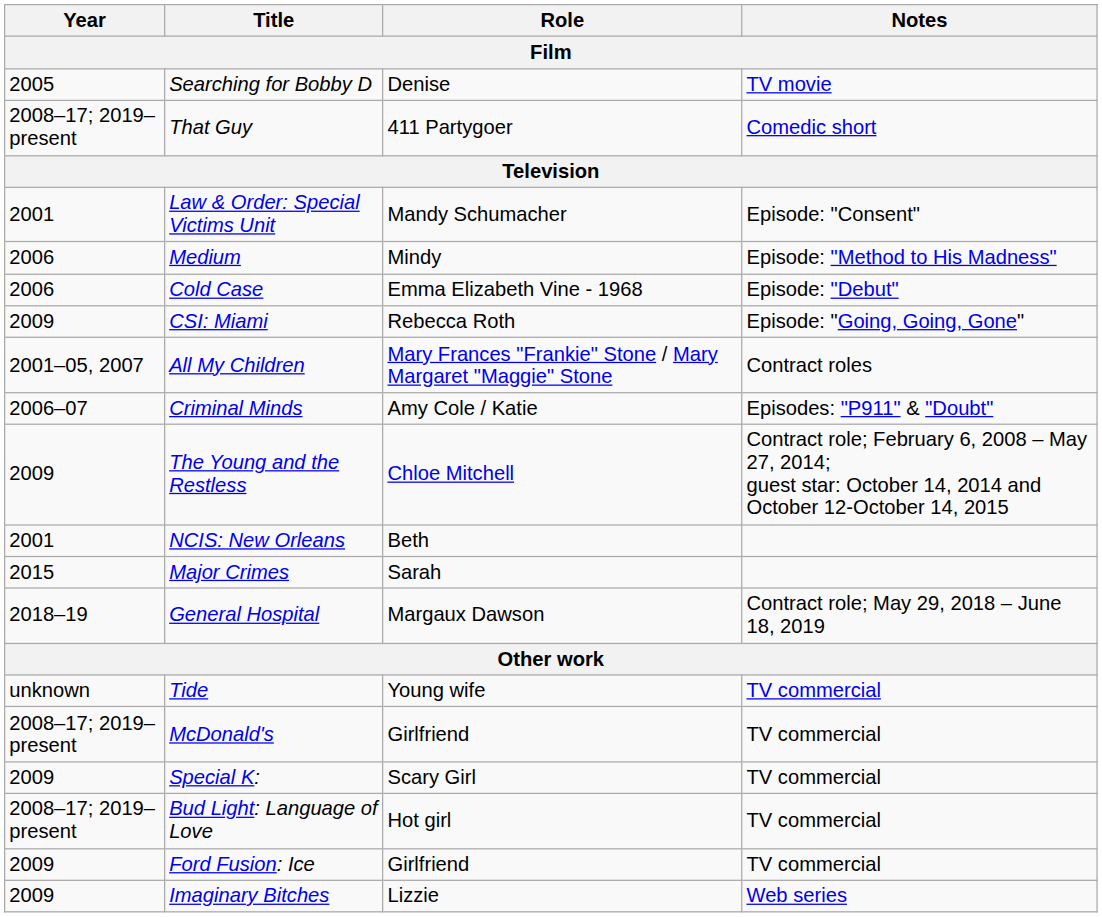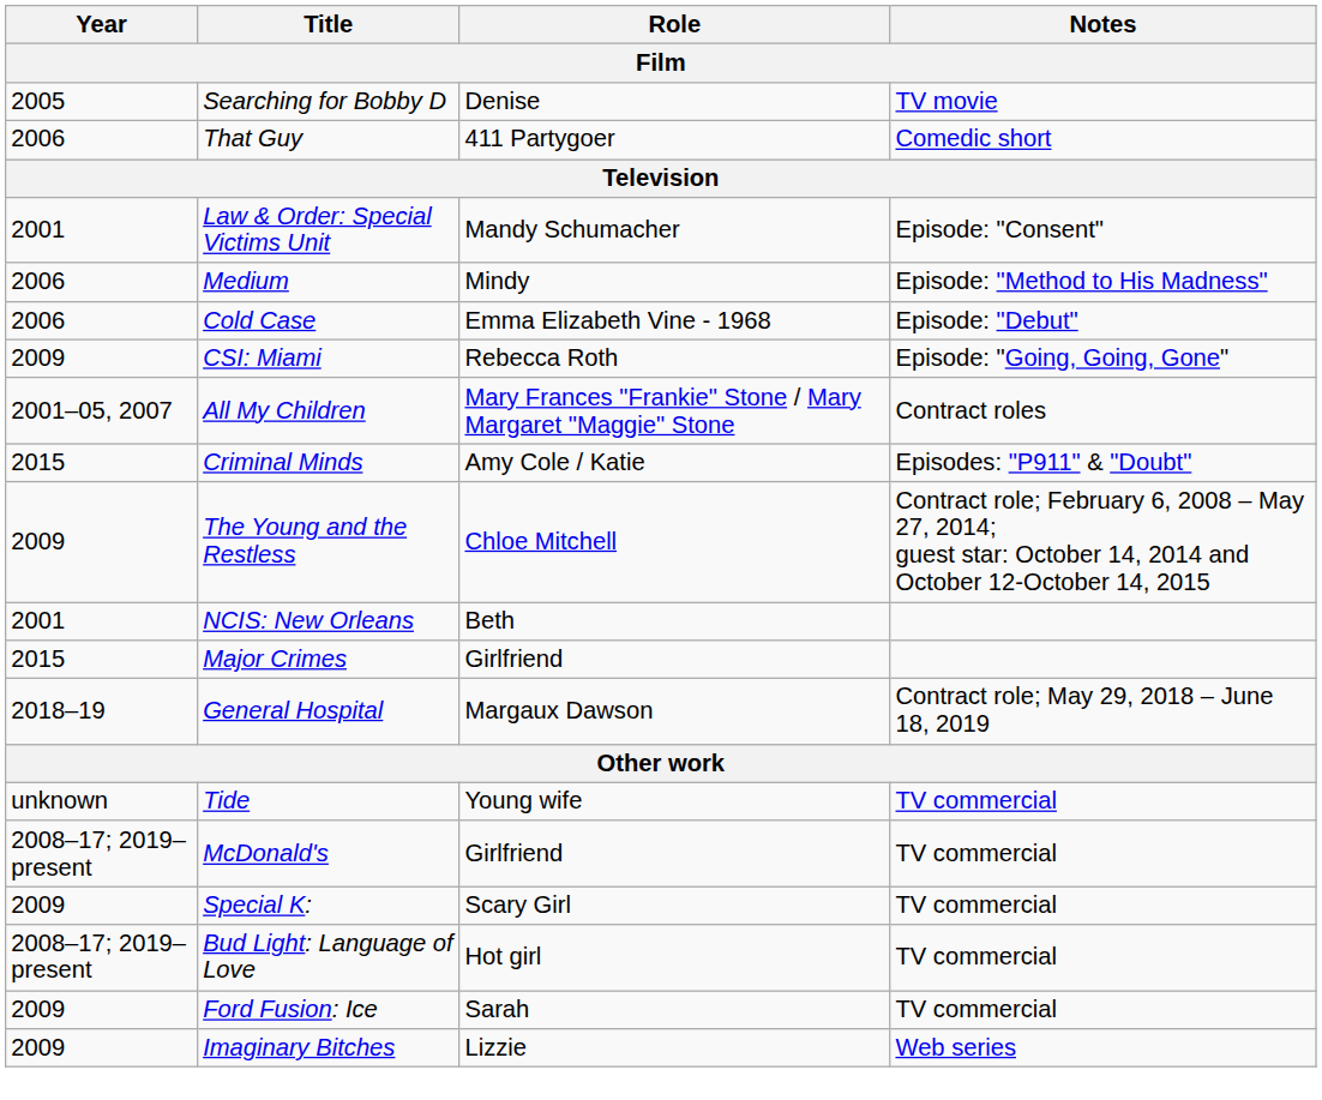 <table class="wikitable sortable">
 <tr>
 <th scope="col">Year</th>
 <th scope="col">Title</th>
 <th scope="col">Role</th>
 <th scope="col" class="unsortable">Notes</th>
 </tr>
 <tr>
 <th colspan="4">Film</th>
 </tr>
 <tr>
 <td>2005</td>
 <td><em>Searching for Bobby D</em></td>
 <td>Denise</td>
 <td><a href='#'>TV movie</a></td>
 </tr>
 <tr>
-<td>2008–17; 2019–present</td>
+<td>2006</td>
 <td><em>That Guy</em></td>
 <td>411 Partygoer</td>
 <td><a href='#'>Comedic short</a></td>
 </tr>
 <tr>
 <th colspan="10">Television</th>
 </tr>
 <tr>
 <td>2001</td>
 <td><em><a href='#'>Law & Order: Special Victims Unit</a></em></td>
 <td>Mandy Schumacher</td>
 <td>Episode: "Consent"</td>
 </tr>
 <tr>
 <td>2006</td>
 <td><em><a href='#'>Medium</a></em></td>
 <td>Mindy</td>
 <td>Episode: <a href='#'>"Method to His Madness"</a></td>
 </tr>
 <tr>
 <td>2006</td>
 <td><em><a href='#'>Cold Case</a></em></td>
 <td>Emma Elizabeth Vine - 1968</td>
 <td>Episode: <a href='#'>"Debut"</a></td>
 </tr>
 <tr>
 <td>2009</td>
 <td><em><a href='#'>CSI: Miami</a></em></td>
 <td>Rebecca Roth</td>
 <td>Episode: "<a href='#'>Going, Going, Gone</a>"</td>
 </tr>
 <tr>
 <td>2001–05, 2007</td>
 <td><em><a href='#'>All My Children</a></em></td>
 <td><a href='#'>Mary Frances "Frankie" Stone</a> / <a href='#'>Mary Margaret "Maggie" Stone</a></td>
 <td>Contract roles</td>
 </tr>
 <tr>
-<td>2006–07</td>
+<td>2015</td>
 <td><em><a href='#'>Criminal Minds</a></em></td>
 <td>Amy Cole / Katie</td>
 <td>Episodes: <a href='#'>"P911"</a> & <a href='#'>"Doubt"</a></td>
 </tr>
 <tr>
 <td>2009</td>
 <td><em><a href='#'>The Young and the Restless</a></em></td>
 <td><a href='#'>Chloe Mitchell</a></td>
 <td>Contract role; February 6, 2008 – May 27, 2014; <br> guest star: October 14, 2014 and October 12-October 14, 2015</td>
 </tr>
 <tr>
 <td>2001</td>
 <td><em><a href='#'>NCIS: New Orleans</a></em></td>
 <td>Beth</td>
 <td></td>
 </tr>
 <tr>
 <td>2015</td>
 <td><em><a href='#'>Major Crimes</a></em></td>
-<td>Sarah</td>
+<td>Girlfriend</td>
 <td></td>
 </tr>
 <tr>
 <td>2018–19</td>
 <td><em><a href='#'>General Hospital</a></em></td>
 <td>Margaux Dawson</td>
 <td>Contract role; May 29, 2018 – June 18, 2019</td>
 </tr>
 <tr>
 <th colspan="4">Other work</th>
 </tr>
 <tr>
 <td rowspan ="1">unknown</td>
 <td><em><a href='#'>Tide</a></em></td>
 <td>Young wife</td>
 <td><a href='#'>TV commercial</a></td>
 </tr>
 <tr>
 <td>2008–17; 2019–present</td>
 <td><em><a href='#'>McDonald's</a></em></td>
 <td>Girlfriend</td>
 <td>TV commercial</td>
 </tr>
 <tr>
 <td>2009</td>
 <td><em><a href='#'>Special K</a>:</em></td>
 <td>Scary Girl</td>
 <td>TV commercial</td>
 </tr>
 <tr>
 <td>2008–17; 2019–present</td>
 <td><em><a href='#'>Bud Light</a>: Language of Love</em></td>
 <td>Hot girl</td>
 <td>TV commercial</td>
 </tr>
 <tr>
 <td>2009</td>
 <td><em><a href='#'>Ford Fusion</a>: Ice</em></td>
-<td>Girlfriend</td>
+<td>Sarah</td>
 <td>TV commercial</td>
 </tr>
 <tr>
 <td>2009</td>
 <td><em><a href='#'>Imaginary Bitches</a></em></td>
 <td>Lizzie</td>
 <td><a href='#'>Web series</a></td>
 </tr>
 </table>
